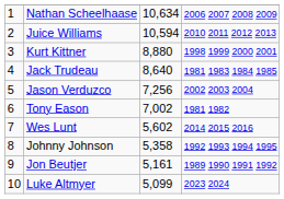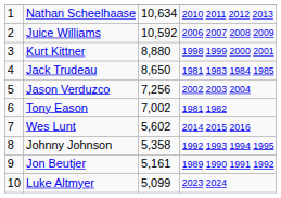 <table class="wikitable">
 <tr>
 </tr>
 <tr>
 <td>1</td>
 <td><a href='#'>Nathan Scheelhaase</a></td>
 <td><abbr>10,634</abbr></td>
-<td style="font-size:80%;"><a href='#'>2006</a> <a href='#'>2007</a> <a href='#'>2008</a> <a href='#'>2009</a></td>
+<td style="font-size:80%;"><a href='#'>2010</a> <a href='#'>2011</a> <a href='#'>2012</a> <a href='#'>2013</a></td>
 </tr>
 <tr>
 <td>2</td>
 <td><a href='#'>Juice Williams</a></td>
-<td><abbr>10,594</abbr></td>
-<td style="font-size:80%;"><a href='#'>2010</a> <a href='#'>2011</a> <a href='#'>2012</a> <a href='#'>2013</a></td>
+<td><abbr>10,592</abbr></td>
+<td style="font-size:80%;"><a href='#'>2006</a> <a href='#'>2007</a> <a href='#'>2008</a> <a href='#'>2009</a></td>
 </tr>
 <tr>
 <td>3</td>
 <td><a href='#'>Kurt Kittner</a></td>
 <td><abbr>8,880</abbr></td>
 <td style="font-size:80%;"><a href='#'>1998</a> <a href='#'>1999</a> <a href='#'>2000</a> <a href='#'>2001</a></td>
 </tr>
 <tr>
 <td>4</td>
 <td><a href='#'>Jack Trudeau</a></td>
-<td><abbr>8,640</abbr></td>
+<td><abbr>8,650</abbr></td>
 <td style="font-size:80%;"><a href='#'>1981</a> <a href='#'>1983</a> <a href='#'>1984</a> <a href='#'>1985</a></td>
 </tr>
 <tr>
 <td>5</td>
 <td><a href='#'>Jason Verduzco</a></td>
 <td><abbr>7,256</abbr></td>
 <td style="font-size:80%;"><a href='#'>2002</a> <a href='#'>2003</a> <a href='#'>2004</a></td>
 </tr>
 <tr>
 <td>6</td>
 <td><a href='#'>Tony Eason</a></td>
 <td><abbr>7,002</abbr></td>
 <td style="font-size:80%;"><a href='#'>1981</a> <a href='#'>1982</a></td>
 </tr>
 <tr>
 <td>7</td>
 <td><a href='#'>Wes Lunt</a></td>
 <td><abbr>5,602</abbr></td>
 <td style="font-size:80%;"><a href='#'>2014</a> <a href='#'>2015</a> <a href='#'>2016</a></td>
 </tr>
 <tr>
 <td>8</td>
 <td>Johnny Johnson</td>
 <td><abbr>5,358</abbr></td>
 <td style="font-size:80%;"><a href='#'>1992</a> <a href='#'>1993</a> <a href='#'>1994</a> <a href='#'>1995</a></td>
 </tr>
 <tr>
 <td>9</td>
 <td><a href='#'>Jon Beutjer</a></td>
 <td><abbr>5,161</abbr></td>
 <td style="font-size:80%;"><a href='#'>1989</a> <a href='#'>1990</a> <a href='#'>1991</a> <a href='#'>1992</a></td>
 </tr>
 <tr>
 <td>10</td>
 <td><a href='#'>Luke Altmyer</a></td>
 <td><abbr>5,099</abbr></td>
 <td style="font-size:80%;"><a href='#'>2023</a> <a href='#'>2024</a></td>
 </tr>
 </table>
